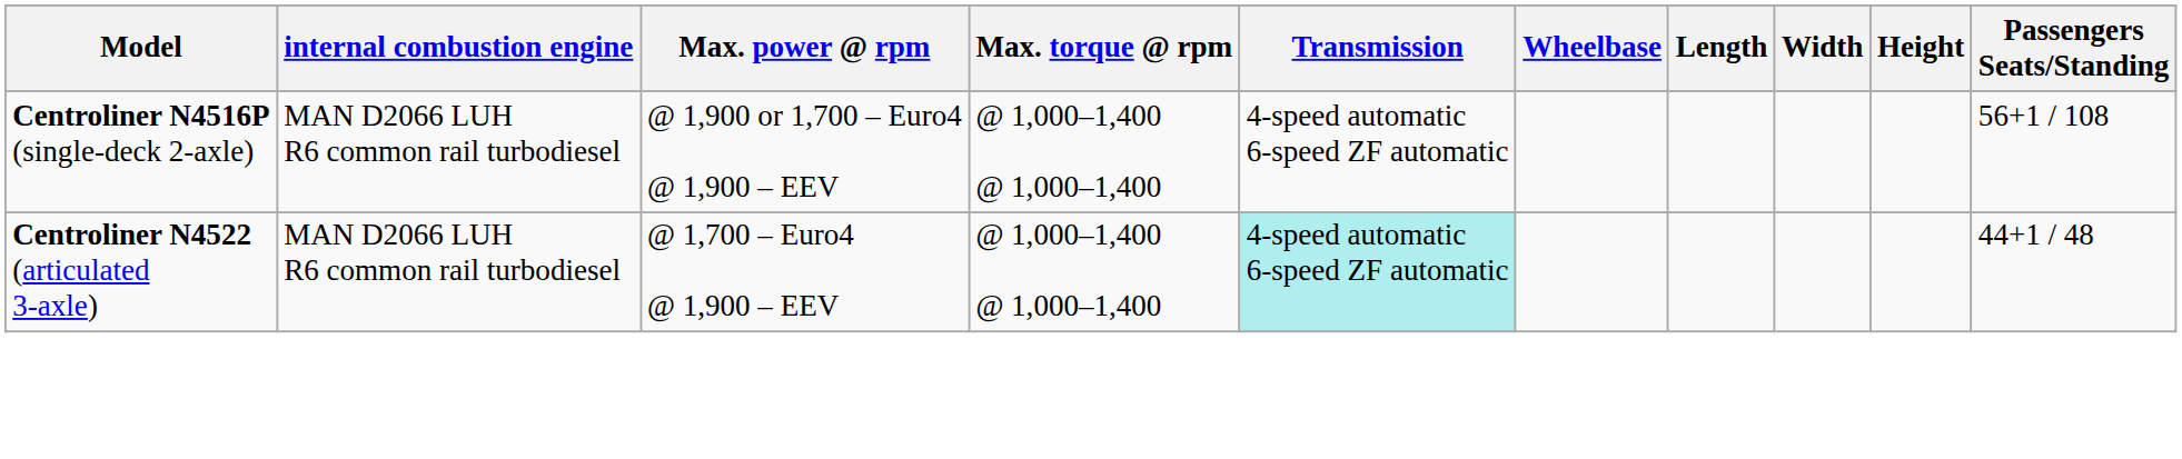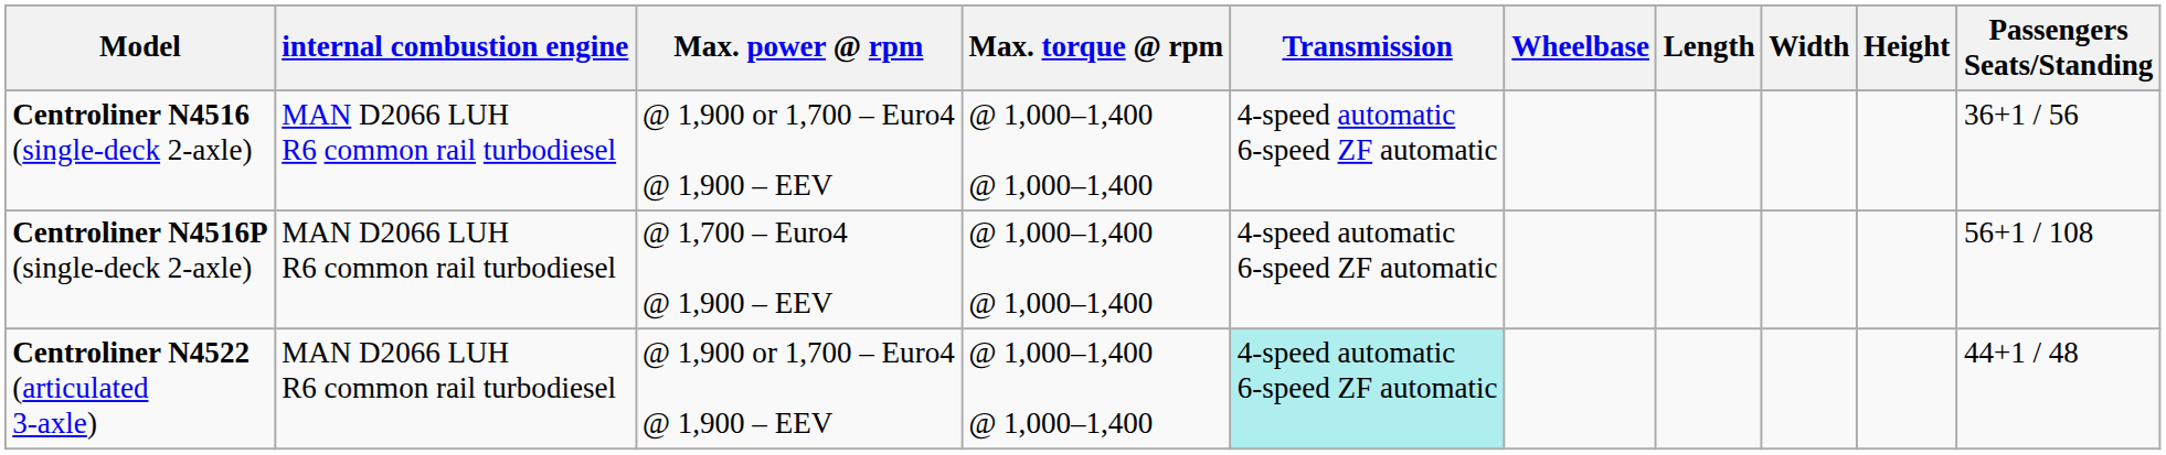 <table class=wikitable style="font-size: 90%">
 <tr>
 <th>Model</th>
 <th><a href='#'>internal combustion engine</a></th>
 <th>Max. <a href='#'>power</a> @ <a href='#'>rpm</a></th>
 <th>Max. <a href='#'>torque</a> @ rpm</th>
 <th><a href='#'>Transmission</a></th>
 <th><a href='#'>Wheelbase</a></th>
 <th>Length</th>
 <th>Width</th>
 <th>Height</th>
 <th>Passengers<br>Seats/Standing</th>
 </tr>
 <tr valign="top">
+<td><strong>Centroliner N4516</strong><br>(<a href='#'>single-deck</a> 2-axle)<br></td>
+<td><a href='#'>MAN</a> D2066 LUH<br> <a href='#'>R6</a> <a href='#'>common rail</a> <a href='#'>turbodiesel</a></td>
+<td> @ 1,900 or 1,700 – Euro4<br><br> @ 1,900 – EEV</td>
+<td> @ 1,000–1,400<br><br> @ 1,000–1,400</td>
+<td>4-speed <a href='#'>automatic</a><br>6-speed <a href='#'>ZF</a> automatic</td>
+<td></td>
+<td></td>
+<td></td>
+<td></td>
+<td>36+1 / 56</td>
+</tr>
+<tr valign="top">
 <td><strong>Centroliner N4516P</strong><br>(single-deck 2-axle)<br></td>
 <td>MAN D2066 LUH<br> R6 common rail turbodiesel</td>
-<td> @ 1,900 or 1,700 – Euro4<br><br> @ 1,900 – EEV</td>
+<td> @ 1,700 – Euro4<br><br> @ 1,900 – EEV</td>
 <td> @ 1,000–1,400<br><br> @ 1,000–1,400</td>
 <td>4-speed automatic<br>6-speed ZF automatic</td>
 <td></td>
 <td></td>
 <td></td>
 <td></td>
 <td>56+1 / 108</td>
 </tr>
 <tr valign="top">
 <td><strong>Centroliner N4522</strong><br>(<a href='#'>articulated</a><br><a href='#'>3-axle</a>)<br></td>
 <td>MAN D2066 LUH<br> R6 common rail turbodiesel</td>
-<td> @ 1,700 – Euro4<br><br> @ 1,900 – EEV</td>
+<td> @ 1,900 or 1,700 – Euro4<br><br> @ 1,900 – EEV</td>
 <td> @ 1,000–1,400<br><br> @ 1,000–1,400</td>
 <td style="background: paleturquoise;">4-speed automatic<br>6-speed ZF automatic</td>
 <td></td>
 <td></td>
 <td></td>
 <td></td>
 <td>44+1 / 48</td>
 </tr>
 </table>
